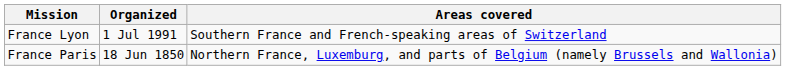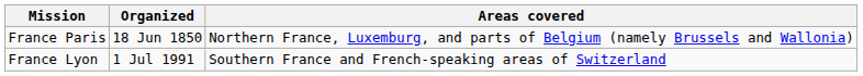 <table class="wikitable">
 <tr>
 <th>Mission</th>
 <th data-sort-type=date>Organized</th>
 <th>Areas covered</th>
 </tr>
 <tr>
+<td>France Paris</td>
+<td>18 Jun 1850</td>
+<td>Northern France, <a href='#'>Luxemburg</a>, and parts of <a href='#'>Belgium</a> (namely <a href='#'>Brussels</a> and <a href='#'>Wallonia</a>)</td>
+</tr>
+<tr>
 <td>France Lyon</td>
 <td>1 Jul 1991</td>
 <td>Southern France and French-speaking areas of <a href='#'>Switzerland</a></td>
 </tr>
-<tr>
-<td>France Paris</td>
-<td>18 Jun 1850</td>
-<td>Northern France, <a href='#'>Luxemburg</a>, and parts of <a href='#'>Belgium</a> (namely <a href='#'>Brussels</a> and <a href='#'>Wallonia</a>)</td>
-</tr>
 </table>
